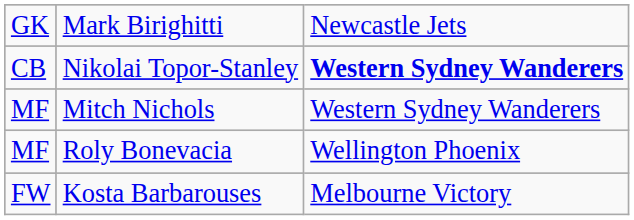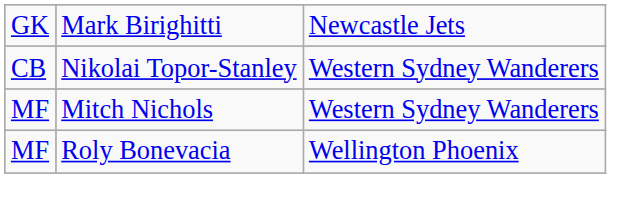 <table class="wikitable">
 <tr>
 <td><a href='#'>GK</a></td>
 <td> <a href='#'>Mark Birighitti</a></td>
 <td><a href='#'>Newcastle Jets</a></td>
 </tr>
 <tr>
 <td><a href='#'>CB</a></td>
 <td> <a href='#'>Nikolai Topor-Stanley</a></td>
-<td><strong><a href='#'>Western Sydney Wanderers</a></strong></td>
+<td><a href='#'>Western Sydney Wanderers</a></td>
 </tr>
 <tr>
 <td><a href='#'>MF</a></td>
 <td> <a href='#'>Mitch Nichols</a></td>
 <td><a href='#'>Western Sydney Wanderers</a></td>
 </tr>
 <tr>
 <td><a href='#'>MF</a></td>
 <td> <a href='#'>Roly Bonevacia</a></td>
 <td><a href='#'>Wellington Phoenix</a></td>
 </tr>
-<tr>
-<td><a href='#'>FW</a></td>
-<td> <a href='#'>Kosta Barbarouses</a></td>
-<td><a href='#'>Melbourne Victory</a></td>
-</tr>
 </table>
